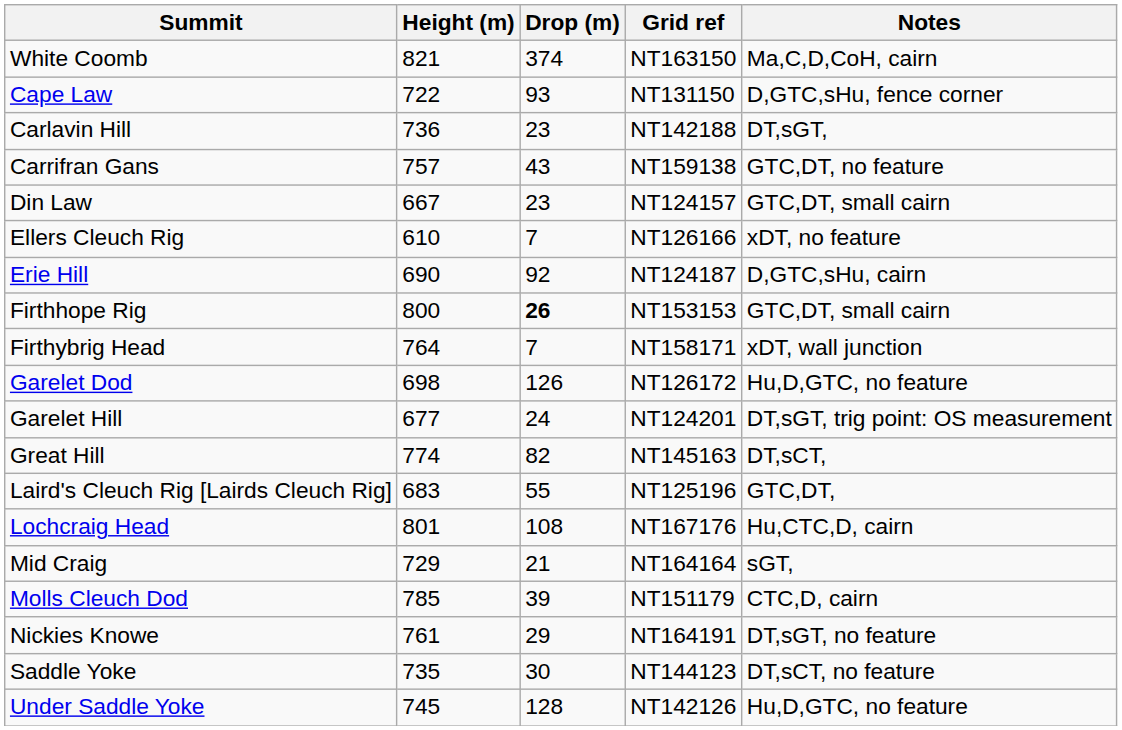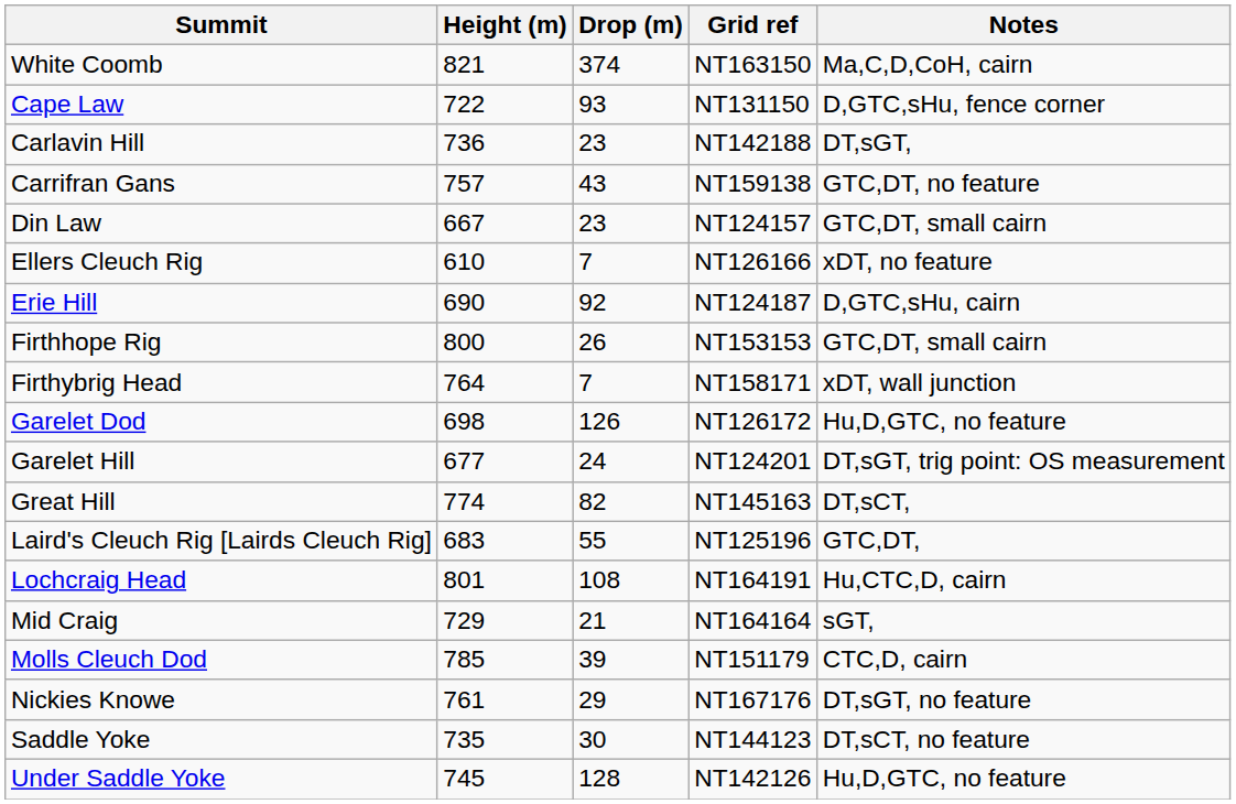 <table class="wikitable sortable">
 <tr>
 <th>Summit</th>
 <th>Height (m)</th>
 <th>Drop (m)</th>
 <th>Grid ref</th>
 <th>Notes</th>
 </tr>
 <tr>
 <td>White Coomb</td>
 <td>821</td>
 <td>374</td>
 <td>NT163150</td>
 <td>Ma,C,D,CoH, cairn</td>
 </tr>
 <tr>
 <td><a href='#'>Cape Law</a></td>
 <td>722</td>
 <td>93</td>
 <td>NT131150</td>
 <td>D,GTC,sHu, fence corner</td>
 </tr>
 <tr>
 <td>Carlavin Hill</td>
 <td>736</td>
 <td>23</td>
 <td>NT142188</td>
 <td>DT,sGT,</td>
 </tr>
 <tr>
 <td>Carrifran Gans</td>
 <td>757</td>
 <td>43</td>
 <td>NT159138</td>
 <td>GTC,DT, no feature</td>
 </tr>
 <tr>
 <td>Din Law</td>
 <td>667</td>
 <td>23</td>
 <td>NT124157</td>
 <td>GTC,DT, small cairn</td>
 </tr>
 <tr>
 <td>Ellers Cleuch Rig</td>
 <td>610</td>
 <td>7</td>
 <td>NT126166</td>
 <td>xDT, no feature</td>
 </tr>
 <tr>
 <td><a href='#'>Erie Hill</a></td>
 <td>690</td>
 <td>92</td>
 <td>NT124187</td>
 <td>D,GTC,sHu, cairn</td>
 </tr>
 <tr>
 <td>Firthhope Rig</td>
 <td>800</td>
-<td><strong>26</strong></td>
+<td>26</td>
 <td>NT153153</td>
 <td>GTC,DT, small cairn</td>
 </tr>
 <tr>
 <td>Firthybrig Head</td>
 <td>764</td>
 <td>7</td>
 <td>NT158171</td>
 <td>xDT, wall junction</td>
 </tr>
 <tr>
 <td><a href='#'>Garelet Dod</a></td>
 <td>698</td>
 <td>126</td>
 <td>NT126172</td>
 <td>Hu,D,GTC, no feature</td>
 </tr>
 <tr>
 <td>Garelet Hill</td>
 <td>677</td>
 <td>24</td>
 <td>NT124201</td>
 <td>DT,sGT, trig point: OS measurement</td>
 </tr>
 <tr>
 <td>Great Hill</td>
 <td>774</td>
 <td>82</td>
 <td>NT145163</td>
 <td>DT,sCT,</td>
 </tr>
 <tr>
 <td>Laird's Cleuch Rig [Lairds Cleuch Rig]</td>
 <td>683</td>
 <td>55</td>
 <td>NT125196</td>
 <td>GTC,DT,</td>
 </tr>
 <tr>
 <td><a href='#'>Lochcraig Head</a></td>
 <td>801</td>
 <td>108</td>
-<td>NT167176</td>
+<td>NT164191</td>
 <td>Hu,CTC,D, cairn</td>
 </tr>
 <tr>
 <td>Mid Craig</td>
 <td>729</td>
 <td>21</td>
 <td>NT164164</td>
 <td>sGT,</td>
 </tr>
 <tr>
 <td><a href='#'>Molls Cleuch Dod</a></td>
 <td>785</td>
 <td>39</td>
 <td>NT151179</td>
 <td>CTC,D, cairn</td>
 </tr>
 <tr>
 <td>Nickies Knowe</td>
 <td>761</td>
 <td>29</td>
-<td>NT164191</td>
+<td>NT167176</td>
 <td>DT,sGT, no feature</td>
 </tr>
 <tr>
 <td>Saddle Yoke</td>
 <td>735</td>
 <td>30</td>
 <td>NT144123</td>
 <td>DT,sCT, no feature</td>
 </tr>
 <tr>
 <td><a href='#'>Under Saddle Yoke</a></td>
 <td>745</td>
 <td>128</td>
 <td>NT142126</td>
 <td>Hu,D,GTC, no feature</td>
 </tr>
 </table>
